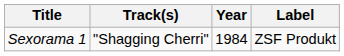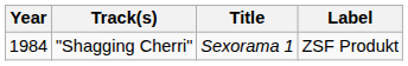 <table class="wikitable">
 <tr>
+<th>Year</th>
+<th>Track(s)</th>
 <th>Title</th>
-<th>Track(s)</th>
-<th>Year</th>
 <th>Label</th>
 </tr>
 <tr>
+<td>1984</td>
+<td>"Shagging Cherri"</td>
 <td><em>Sexorama 1</em></td>
-<td>"Shagging Cherri"</td>
-<td>1984</td>
 <td>ZSF Produkt</td>
 </tr>
 </table>
